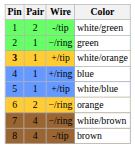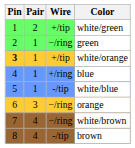 <table class="wikitable" style="float: right; margin: 0 1em 1em 0; text-align:center;">
 <tr>
 <th>Pin</th>
 <th>Pair</th>
 <th>Wire</th>
 <th>Color</th>
 </tr>
 <tr style="background:#6f6;">
 <td>1</td>
 <td>2</td>
-<td>-/tip</td>
+<td>+/tip</td>
 <td style="background:white; text-align:left;"> white/green</td>
 </tr>
 <tr style="background:#6f6;">
 <td>2</td>
 <td>1</td>
 <td>−/ring</td>
 <td style="background:white; text-align:left;"> green</td>
 </tr>
 <tr style="background:#fc3;">
 <td><strong>3</strong></td>
 <td>1</td>
 <td>+/tip</td>
 <td style="background:white; text-align:left;"> white/orange</td>
 </tr>
 <tr style="background:#69f;">
 <td>4</td>
 <td>1</td>
 <td>+/ring</td>
 <td style="background:white; text-align:left;"> blue</td>
 </tr>
 <tr style="background:#69f;">
 <td>5</td>
 <td>1</td>
-<td>+/tip</td>
+<td>-/tip</td>
 <td style="background:white; text-align:left;"> white/blue</td>
 </tr>
 <tr style="background:#fc3;">
 <td>6</td>
-<td>2</td>
+<td>3</td>
 <td>−/ring</td>
 <td style="background:white; text-align:left;"> orange</td>
 </tr>
 <tr style="background:#963;">
 <td>7</td>
 <td>4</td>
 <td>−/ring</td>
 <td style="background:white; text-align:left;"> white/brown</td>
 </tr>
 <tr style="background:#963;">
 <td>8</td>
 <td>4</td>
 <td>-/tip</td>
 <td style="background:white; text-align:left;"> brown</td>
 </tr>
 </table>
